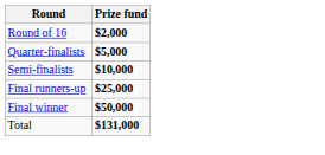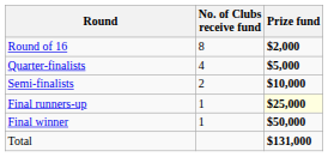 <table class="wikitable">
 <tr>
 <th>Round</th>
+<th>No. of Clubs<br>receive fund</th>
 <th>Prize fund</th>
 </tr>
 <tr>
 <td width=60%><a href='#'>Round of 16</a></td>
+<td>8</td>
 <td><strong>$2,000</strong></td>
 </tr>
 <tr>
 <td><a href='#'>Quarter-finalists</a></td>
+<td>4</td>
 <td><strong>$5,000</strong></td>
 </tr>
 <tr>
 <td><a href='#'>Semi-finalists</a></td>
+<td>2</td>
 <td><strong>$10,000</strong></td>
 </tr>
 <tr>
 <td><a href='#'>Final runners-up</a></td>
-<td><strong>$25,000</strong></td>
+<td>1</td>
+<td style="background: lightyellow;"><strong>$25,000</strong></td>
 </tr>
 <tr>
 <td><a href='#'>Final winner</a></td>
+<td>1</td>
 <td><strong>$50,000</strong></td>
 </tr>
 <tr>
 <td>Total</td>
+<td></td>
 <td><strong>$131,000</strong></td>
 </tr>
 </table>
